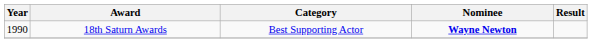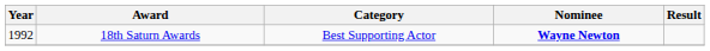 <table width="100%" class="wikitable plainrowheaders" style="text-align:center;">
 <tr>
 <th width="10">Year</th>
 <th width="300">Award</th>
 <th width="300">Category</th>
 <th width="220">Nominee</th>
 <th width="30">Result</th>
 </tr>
 <tr>
-<td>1990</td>
+<td>1992</td>
 <td><a href='#'>18th Saturn Awards</a></td>
 <td><a href='#'>Best Supporting Actor</a></td>
 <td><strong><a href='#'>Wayne Newton</a></strong></td>
 <td></td>
 </tr>
 <tr>
 </tr>
 </table>
